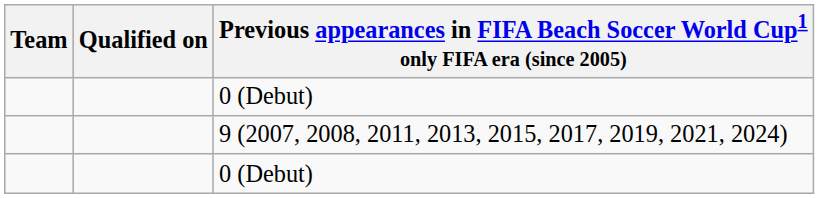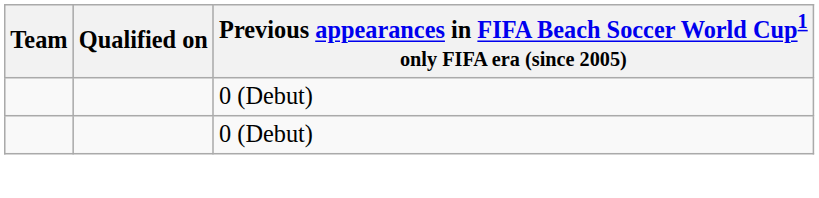 <table class="wikitable sortable">
 <tr>
 <th>Team</th>
 <th>Qualified on</th>
 <th data-sort-type="number">Previous <a href='#'>appearances</a> in <a href='#'>FIFA Beach Soccer World Cup</a><sup><strong><a href='#'>1</a></strong></sup><br><small>only FIFA era (since 2005)</small></th>
 </tr>
 <tr>
 <td></td>
 <td></td>
 <td>0 (Debut)</td>
 </tr>
 <tr>
 <td></td>
 <td></td>
-<td>9 (2007, 2008, 2011, 2013, 2015, 2017, 2019, 2021, 2024)</td>
-</tr>
-<tr>
-<td></td>
-<td></td>
 <td>0 (Debut)</td>
 </tr>
 </table>
